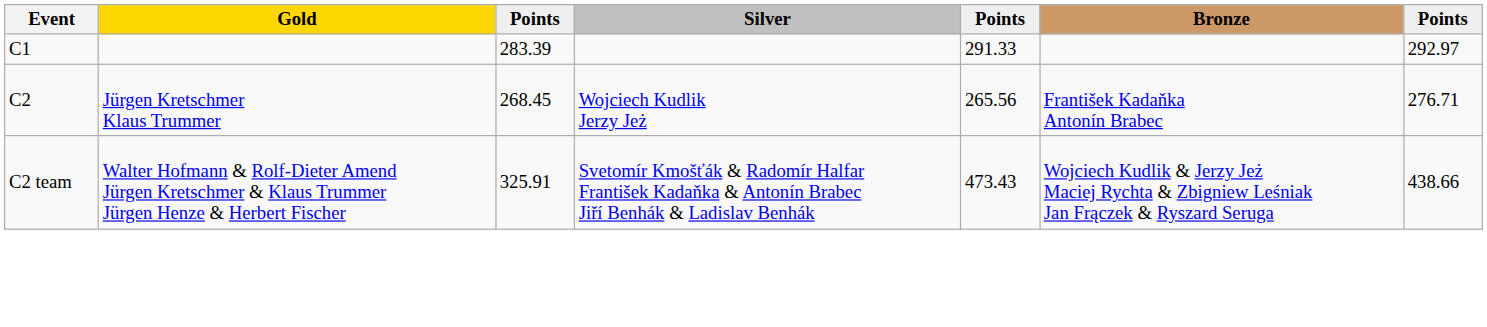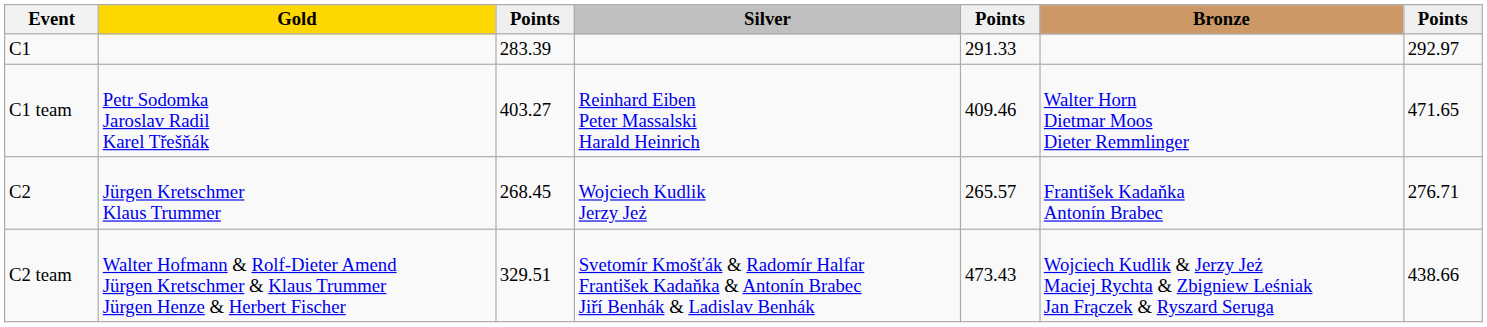 <table class="wikitable" width=100%>
 <tr>
 <th>Event</th>
 <td align=center bgcolor="gold"><strong>Gold</strong></td>
 <td align=center bgcolor="EFEFEF"><strong>Points</strong></td>
 <td align=center bgcolor="silver"><strong>Silver</strong></td>
 <td align=center bgcolor="EFEFEF"><strong>Points</strong></td>
 <td align=center bgcolor="CC9966"><strong>Bronze</strong></td>
 <td align=center bgcolor="EFEFEF"><strong>Points</strong></td>
 </tr>
 <tr>
 <td>C1</td>
 <td></td>
 <td>283.39</td>
 <td></td>
 <td>291.33</td>
 <td></td>
 <td>292.97</td>
 </tr>
 <tr>
+<td>C1 team</td>
+<td><br><a href='#'>Petr Sodomka</a><br><a href='#'>Jaroslav Radil</a><br><a href='#'>Karel Třešňák</a></td>
+<td>403.27</td>
+<td><br><a href='#'>Reinhard Eiben</a><br><a href='#'>Peter Massalski</a><br><a href='#'>Harald Heinrich</a></td>
+<td>409.46</td>
+<td><br><a href='#'>Walter Horn</a><br><a href='#'>Dietmar Moos</a><br><a href='#'>Dieter Remmlinger</a></td>
+<td>471.65</td>
+</tr>
+<tr>
 <td>C2</td>
 <td><br><a href='#'>Jürgen Kretschmer</a><br><a href='#'>Klaus Trummer</a></td>
 <td>268.45</td>
 <td><br><a href='#'>Wojciech Kudlik</a><br><a href='#'>Jerzy Jeż</a></td>
-<td>265.56</td>
+<td>265.57</td>
 <td><br><a href='#'>František Kadaňka</a><br><a href='#'>Antonín Brabec</a></td>
 <td>276.71</td>
 </tr>
 <tr>
 <td>C2 team</td>
 <td><br><a href='#'>Walter Hofmann</a> & <a href='#'>Rolf-Dieter Amend</a><br><a href='#'>Jürgen Kretschmer</a> & <a href='#'>Klaus Trummer</a><br><a href='#'>Jürgen Henze</a> & <a href='#'>Herbert Fischer</a></td>
-<td>325.91</td>
+<td>329.51</td>
 <td><br><a href='#'>Svetomír Kmošťák</a> & <a href='#'>Radomír Halfar</a><br><a href='#'>František Kadaňka</a> & <a href='#'>Antonín Brabec</a><br><a href='#'>Jiří Benhák</a> & <a href='#'>Ladislav Benhák</a></td>
 <td>473.43</td>
 <td><br><a href='#'>Wojciech Kudlik</a> & <a href='#'>Jerzy Jeż</a><br><a href='#'>Maciej Rychta</a> & <a href='#'>Zbigniew Leśniak</a><br><a href='#'>Jan Frączek</a> & <a href='#'>Ryszard Seruga</a></td>
 <td>438.66</td>
 </tr>
 </table>
